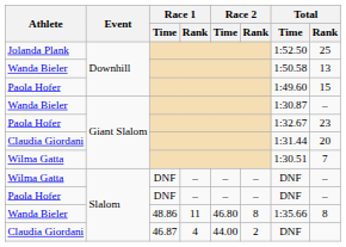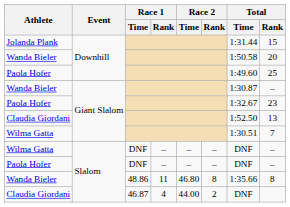 <table class="wikitable" style="font-size:90%">
 <tr>
 <th rowspan="2">Athlete</th>
 <th rowspan="2">Event</th>
 <th colspan="2">Race 1</th>
 <th colspan="2">Race 2</th>
 <th colspan="2">Total</th>
 </tr>
 <tr>
 <th>Time</th>
 <th>Rank</th>
 <th>Time</th>
 <th>Rank</th>
 <th>Time</th>
 <th>Rank</th>
 </tr>
 <tr>
 <td><a href='#'>Jolanda Plank</a></td>
 <td rowspan="3">Downhill</td>
 <td colspan="4" bgcolor="wheat"></td>
-<td align="center">1:52.50</td>
-<td align="center">25</td>
+<td align="center">1:31.44</td>
+<td align="center">15</td>
 </tr>
 <tr>
 <td><a href='#'>Wanda Bieler</a></td>
 <td colspan="4" bgcolor="wheat"></td>
 <td align="center">1:50.58</td>
-<td align="center">13</td>
+<td align="center">20</td>
 </tr>
 <tr>
 <td><a href='#'>Paola Hofer</a></td>
 <td colspan="4" bgcolor="wheat"></td>
 <td align="center">1:49.60</td>
-<td align="center">15</td>
+<td align="center">25</td>
 </tr>
 <tr>
 <td><a href='#'>Wanda Bieler</a></td>
 <td rowspan="4">Giant Slalom</td>
 <td colspan="4" bgcolor="wheat"></td>
 <td align="center">1:30.87</td>
 <td align="center">–</td>
 </tr>
 <tr>
 <td><a href='#'>Paola Hofer</a></td>
 <td colspan="4" bgcolor="wheat"></td>
 <td align="center">1:32.67</td>
 <td align="center">23</td>
 </tr>
 <tr>
 <td><a href='#'>Claudia Giordani</a></td>
 <td colspan="4" bgcolor="wheat"></td>
-<td align="center">1:31.44</td>
-<td align="center">20</td>
+<td align="center">1:52.50</td>
+<td align="center">13</td>
 </tr>
 <tr>
 <td><a href='#'>Wilma Gatta</a></td>
 <td colspan="4" bgcolor="wheat"></td>
 <td align="center">1:30.51</td>
 <td align="center">7</td>
 </tr>
 <tr>
 <td><a href='#'>Wilma Gatta</a></td>
 <td rowspan="4">Slalom</td>
 <td align="center">DNF</td>
 <td align="center">–</td>
 <td align="center">–</td>
 <td align="center">–</td>
 <td align="center">DNF</td>
 <td align="center">–</td>
 </tr>
 <tr>
 <td><a href='#'>Paola Hofer</a></td>
 <td align="center">DNF</td>
 <td align="center">–</td>
 <td align="center">–</td>
 <td align="center">–</td>
 <td align="center">DNF</td>
 <td align="center">–</td>
 </tr>
 <tr>
 <td><a href='#'>Wanda Bieler</a></td>
 <td align="center">48.86</td>
 <td align="center">11</td>
 <td align="center">46.80</td>
 <td align="center">8</td>
 <td align="center">1:35.66</td>
 <td align="center">8</td>
 </tr>
 <tr>
 <td><a href='#'>Claudia Giordani</a></td>
 <td align="center">46.87</td>
 <td align="center">4</td>
 <td align="center">44.00</td>
 <td align="center">2</td>
 <td align="center">DNF</td>
 <td align="center"></td>
 </tr>
 </table>
